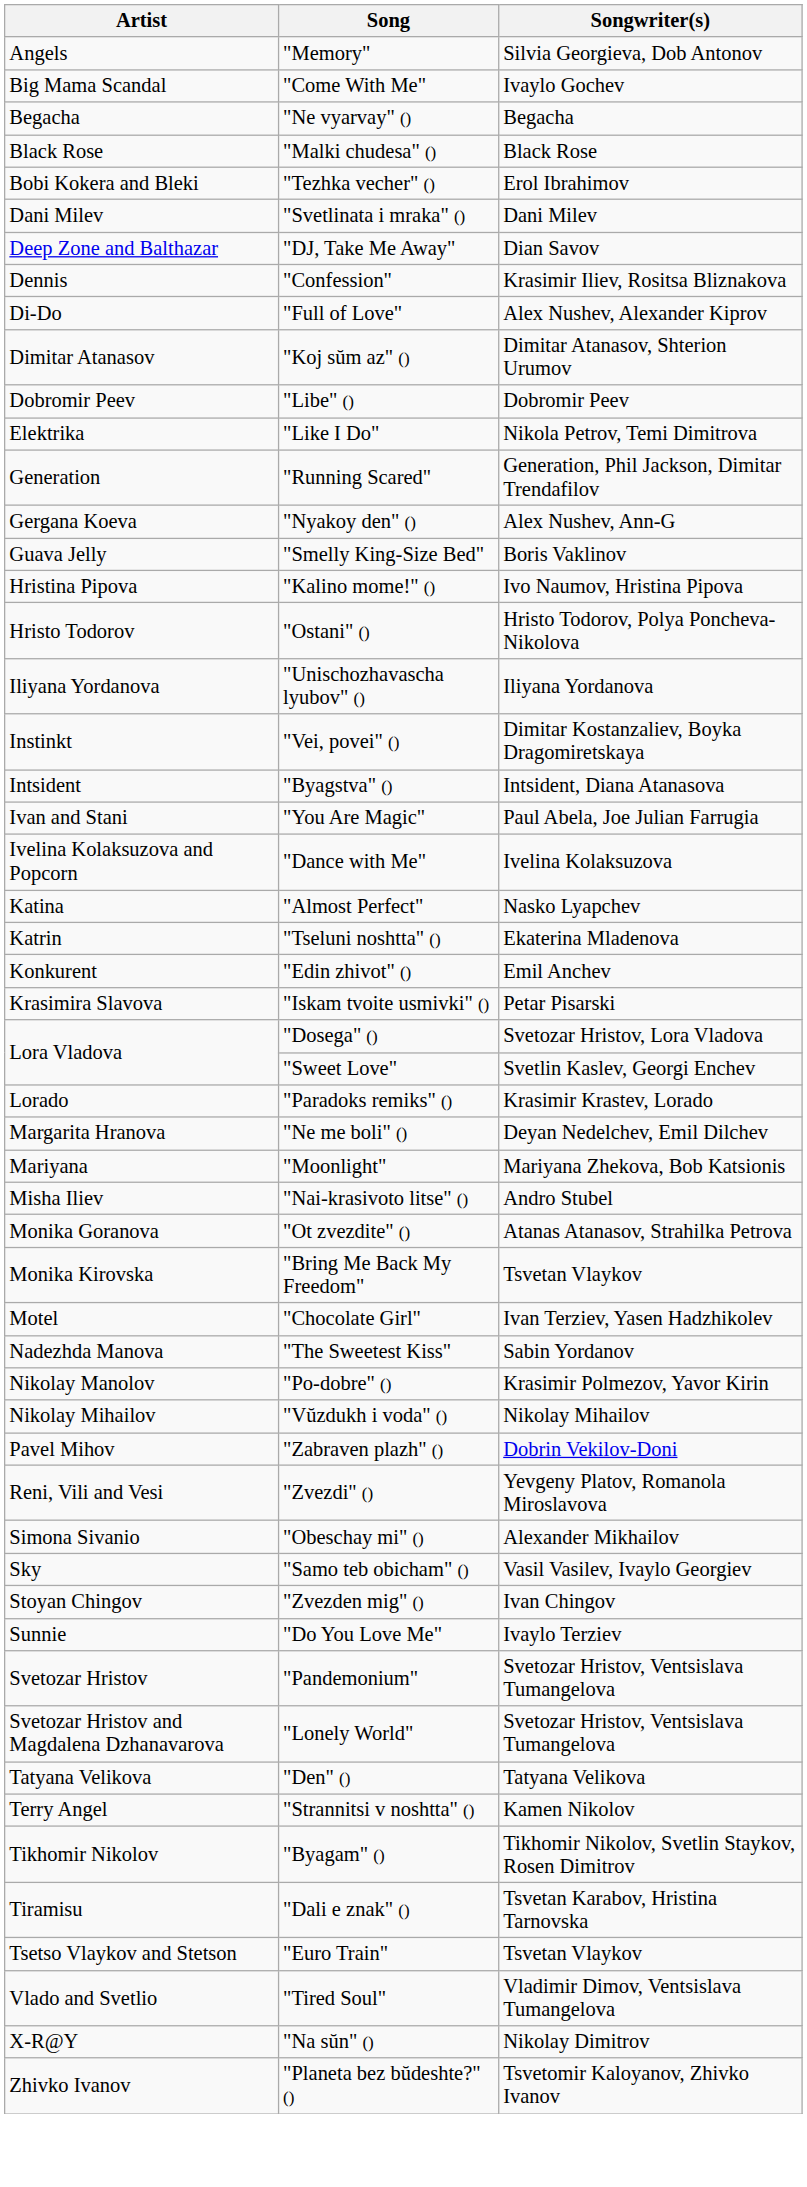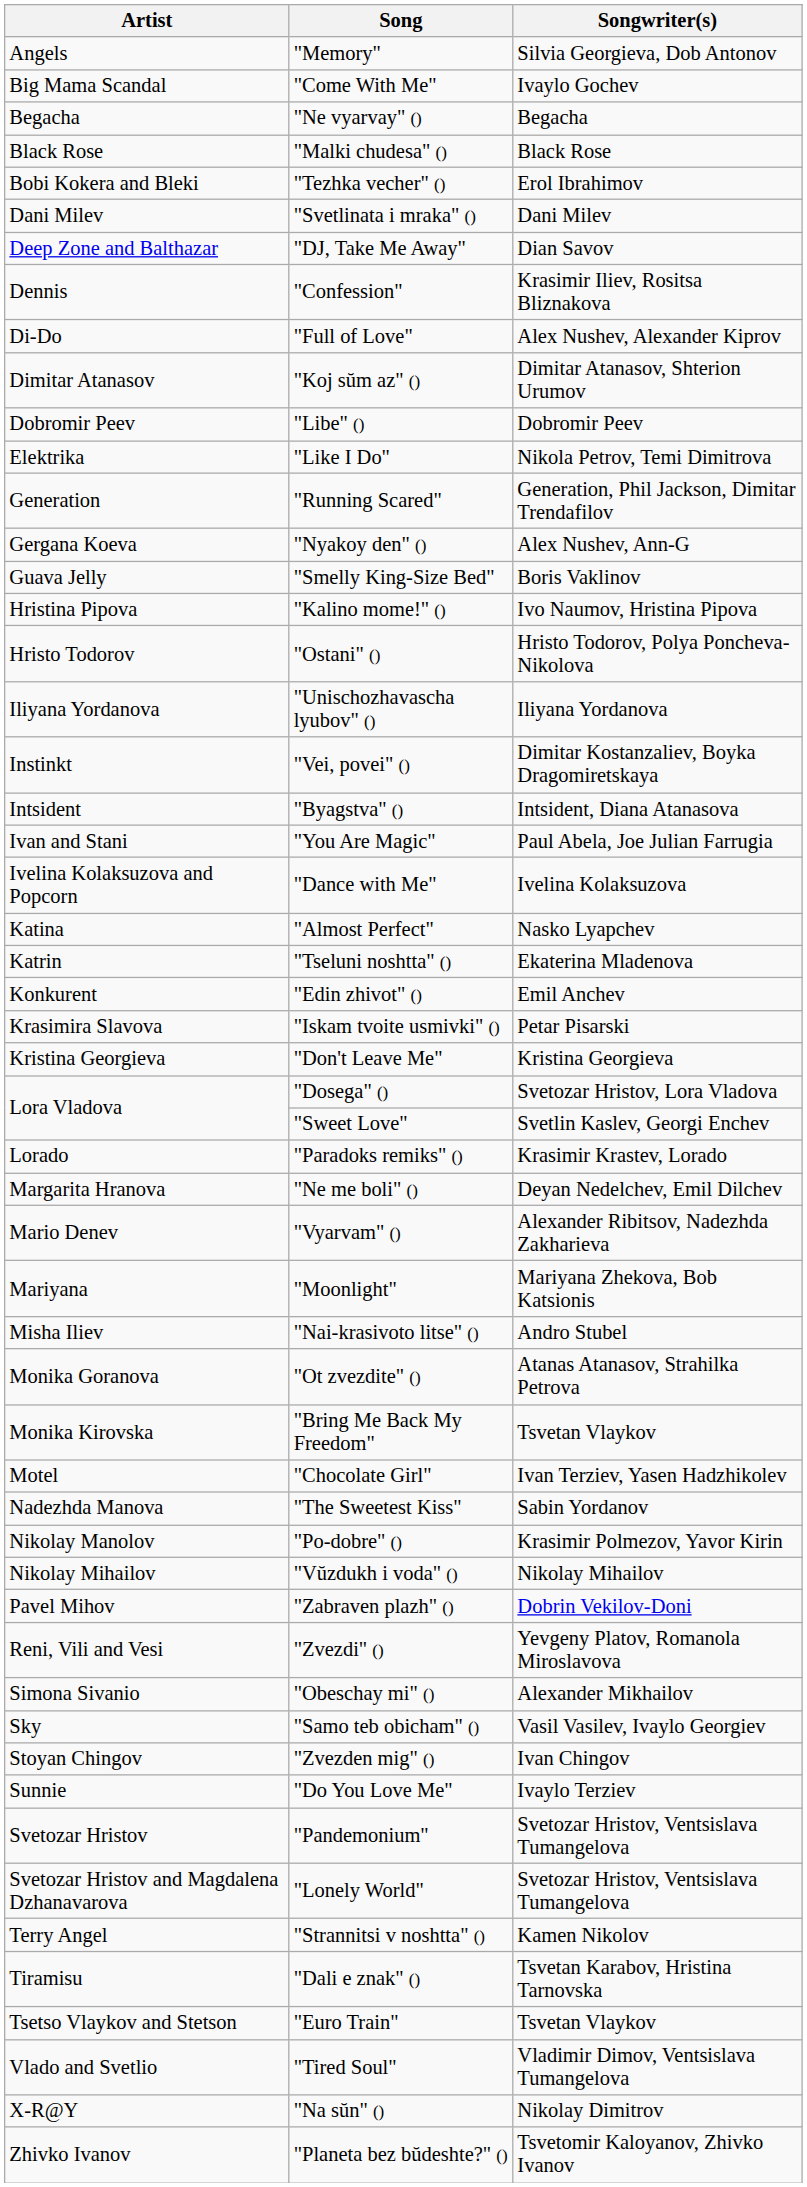 <table class="sortable wikitable" style="margin: 1em auto 1em auto">
 <tr>
 <th>Artist</th>
 <th>Song</th>
 <th>Songwriter(s)</th>
 </tr>
 <tr>
 <td>Angels</td>
 <td>"Memory"</td>
 <td>Silvia Georgieva, Dob Antonov</td>
 </tr>
 <tr>
 <td>Big Mama Scandal</td>
 <td>"Come With Me"</td>
 <td>Ivaylo Gochev</td>
 </tr>
 <tr>
 <td>Begacha</td>
 <td>"Ne vyarvay" <small>()</small></td>
 <td>Begacha</td>
 </tr>
 <tr>
 <td>Black Rose</td>
 <td>"Malki chudesa" <small>()</small></td>
 <td>Black Rose</td>
 </tr>
 <tr>
 <td>Bobi Kokera and Bleki</td>
 <td>"Tezhka vecher" <small>()</small></td>
 <td>Erol Ibrahimov</td>
 </tr>
 <tr>
 <td>Dani Milev</td>
 <td>"Svetlinata i mraka" <small>()</small></td>
 <td>Dani Milev</td>
 </tr>
 <tr>
 <td><a href='#'>Deep Zone and Balthazar</a></td>
 <td>"DJ, Take Me Away"</td>
 <td>Dian Savov</td>
 </tr>
 <tr>
 <td>Dennis</td>
 <td>"Confession"</td>
 <td>Krasimir Iliev, Rositsa Bliznakova</td>
 </tr>
 <tr>
 <td>Di-Do</td>
 <td>"Full of Love"</td>
 <td>Alex Nushev, Alexander Kiprov</td>
 </tr>
 <tr>
 <td>Dimitar Atanasov</td>
 <td>"Koj sŭm az" <small>()</small></td>
 <td>Dimitar Atanasov, Shterion Urumov</td>
 </tr>
 <tr>
 <td>Dobromir Peev</td>
 <td>"Libe" <small>()</small></td>
 <td>Dobromir Peev</td>
 </tr>
 <tr>
 <td>Elektrika</td>
 <td>"Like I Do"</td>
 <td>Nikola Petrov, Temi Dimitrova</td>
 </tr>
 <tr>
 <td>Generation</td>
 <td>"Running Scared"</td>
 <td>Generation, Phil Jackson, Dimitar Trendafilov</td>
 </tr>
 <tr>
 <td>Gergana Koeva</td>
 <td>"Nyakoy den" <small>()</small></td>
 <td>Alex Nushev, Ann-G</td>
 </tr>
 <tr>
 <td>Guava Jelly</td>
 <td>"Smelly King-Size Bed"</td>
 <td>Boris Vaklinov</td>
 </tr>
 <tr>
 <td>Hristina Pipova</td>
 <td>"Kalino mome!" <small>()</small></td>
 <td>Ivo Naumov, Hristina Pipova</td>
 </tr>
 <tr>
 <td>Hristo Todorov</td>
 <td>"Ostani" <small>()</small></td>
 <td>Hristo Todorov, Polya Poncheva-Nikolova</td>
 </tr>
 <tr>
 <td>Iliyana Yordanova</td>
 <td>"Unischozhavascha lyubov" <small>()</small></td>
 <td>Iliyana Yordanova</td>
 </tr>
 <tr>
 <td>Instinkt</td>
 <td>"Vei, povei" <small>()</small></td>
 <td>Dimitar Kostanzaliev, Boyka Dragomiretskaya</td>
 </tr>
 <tr>
 <td>Intsident</td>
 <td>"Byagstva" <small>()</small></td>
 <td>Intsident, Diana Atanasova</td>
 </tr>
 <tr>
 <td>Ivan and Stani</td>
 <td>"You Are Magic"</td>
 <td>Paul Abela, Joe Julian Farrugia</td>
 </tr>
 <tr>
 <td>Ivelina Kolaksuzova and Popcorn</td>
 <td>"Dance with Me"</td>
 <td>Ivelina Kolaksuzova</td>
 </tr>
 <tr>
 <td>Katina</td>
 <td>"Almost Perfect"</td>
 <td>Nasko Lyapchev</td>
 </tr>
 <tr>
 <td>Katrin</td>
 <td>"Tseluni noshtta" <small>()</small></td>
 <td>Ekaterina Mladenova</td>
 </tr>
 <tr>
 <td>Konkurent</td>
 <td>"Edin zhivot" <small>()</small></td>
 <td>Emil Anchev</td>
 </tr>
 <tr>
 <td>Krasimira Slavova</td>
 <td>"Iskam tvoite usmivki" <small>()</small></td>
 <td>Petar Pisarski</td>
 </tr>
 <tr>
+<td>Kristina Georgieva</td>
+<td>"Don't Leave Me"</td>
+<td>Kristina Georgieva</td>
+</tr>
+<tr>
 <td rowspan="2">Lora Vladova</td>
 <td>"Dosega" <small>()</small></td>
 <td>Svetozar Hristov, Lora Vladova</td>
 </tr>
 <tr>
 <td>"Sweet Love"</td>
 <td>Svetlin Kaslev, Georgi Enchev</td>
 </tr>
 <tr>
 <td>Lorado</td>
 <td>"Paradoks remiks" <small>()</small></td>
 <td>Krasimir Krastev, Lorado</td>
 </tr>
 <tr>
 <td>Margarita Hranova</td>
 <td>"Ne me boli" <small>()</small></td>
 <td>Deyan Nedelchev, Emil Dilchev</td>
+</tr>
+<tr>
+<td>Mario Denev</td>
+<td>"Vyarvam" <small>()</small></td>
+<td>Alexander Ribitsov, Nadezhda Zakharieva</td>
 </tr>
 <tr>
 <td>Mariyana</td>
 <td>"Moonlight"</td>
 <td>Mariyana Zhekova, Bob Katsionis</td>
 </tr>
 <tr>
 <td>Misha Iliev</td>
 <td>"Nai-krasivoto litse" <small>()</small></td>
 <td>Andro Stubel</td>
 </tr>
 <tr>
 <td>Monika Goranova</td>
 <td>"Ot zvezdite" <small>()</small></td>
 <td>Atanas Atanasov, Strahilka Petrova</td>
 </tr>
 <tr>
 <td>Monika Kirovska</td>
 <td>"Bring Me Back My Freedom"</td>
 <td>Tsvetan Vlaykov</td>
 </tr>
 <tr>
 <td>Motel</td>
 <td>"Chocolate Girl"</td>
 <td>Ivan Terziev, Yasen Hadzhikolev</td>
 </tr>
 <tr>
 <td>Nadezhda Manova</td>
 <td>"The Sweetest Kiss"</td>
 <td>Sabin Yordanov</td>
 </tr>
 <tr>
 <td>Nikolay Manolov</td>
 <td>"Po-dobre" <small>()</small></td>
 <td>Krasimir Polmezov, Yavor Kirin</td>
 </tr>
 <tr>
 <td>Nikolay Mihailov</td>
 <td>"Vŭzdukh i voda" <small>()</small></td>
 <td>Nikolay Mihailov</td>
 </tr>
 <tr>
 <td>Pavel Mihov</td>
 <td>"Zabraven plazh" <small>()</small></td>
 <td><a href='#'>Dobrin Vekilov-Doni</a></td>
 </tr>
 <tr>
 <td>Reni, Vili and Vesi</td>
 <td>"Zvezdi" <small>()</small></td>
 <td>Yevgeny Platov, Romanola Miroslavova</td>
 </tr>
 <tr>
 <td>Simona Sivanio</td>
 <td>"Obeschay mi" <small>()</small></td>
 <td>Alexander Mikhailov</td>
 </tr>
 <tr>
 <td>Sky</td>
 <td>"Samo teb obicham" <small>()</small></td>
 <td>Vasil Vasilev, Ivaylo Georgiev</td>
 </tr>
 <tr>
 <td>Stoyan Chingov</td>
 <td>"Zvezden mig" <small>()</small></td>
 <td>Ivan Chingov</td>
 </tr>
 <tr>
 <td>Sunnie</td>
 <td>"Do You Love Me"</td>
 <td>Ivaylo Terziev</td>
 </tr>
 <tr>
 <td>Svetozar Hristov</td>
 <td>"Pandemonium"</td>
 <td>Svetozar Hristov, Ventsislava Tumangelova</td>
 </tr>
 <tr>
 <td>Svetozar Hristov and Magdalena Dzhanavarova</td>
 <td>"Lonely World"</td>
 <td>Svetozar Hristov, Ventsislava Tumangelova</td>
 </tr>
 <tr>
-<td>Tatyana Velikova</td>
-<td>"Den" <small>()</small></td>
-<td>Tatyana Velikova</td>
-</tr>
-<tr>
 <td>Terry Angel</td>
 <td>"Strannitsi v noshtta" <small>()</small></td>
 <td>Kamen Nikolov</td>
-</tr>
-<tr>
-<td>Tikhomir Nikolov</td>
-<td>"Byagam" <small>()</small></td>
-<td>Tikhomir Nikolov, Svetlin Staykov, Rosen Dimitrov</td>
 </tr>
 <tr>
 <td>Tiramisu</td>
 <td>"Dali e znak" <small>()</small></td>
 <td>Tsvetan Karabov, Hristina Tarnovska</td>
 </tr>
 <tr>
 <td>Tsetso Vlaykov and Stetson</td>
 <td>"Euro Train"</td>
 <td>Tsvetan Vlaykov</td>
 </tr>
 <tr>
 <td>Vlado and Svetlio</td>
 <td>"Tired Soul"</td>
 <td>Vladimir Dimov, Ventsislava Tumangelova</td>
 </tr>
 <tr>
 <td>X-R@Y</td>
 <td>"Na sŭn" <small>()</small></td>
 <td>Nikolay Dimitrov</td>
 </tr>
 <tr>
 <td>Zhivko Ivanov</td>
 <td>"Planeta bez bŭdeshte?" <small>()</small></td>
 <td>Tsvetomir Kaloyanov, Zhivko Ivanov</td>
 </tr>
 </table>
